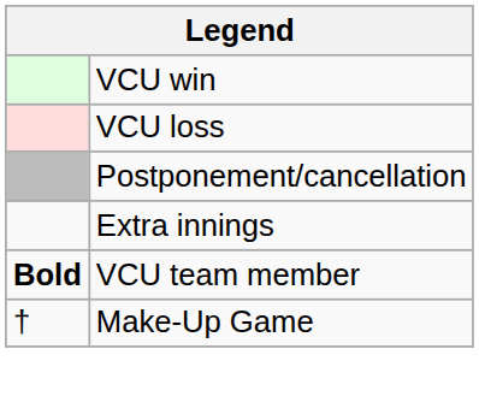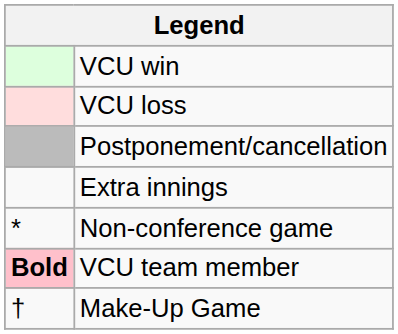 <table class="wikitable" style="font-size:90%">
 <tr>
 <th colspan="2">Legend</th>
 </tr>
 <tr>
 <td bgcolor="#ddffdd"> </td>
 <td>VCU win</td>
 </tr>
 <tr>
 <td bgcolor="#ffdddd"> </td>
 <td>VCU loss</td>
 </tr>
 <tr>
 <td bgcolor="#bbbbbb"> </td>
 <td>Postponement/cancellation</td>
 </tr>
 <tr>
 <td></td>
 <td>Extra innings</td>
 </tr>
 <tr>
-<td><strong>Bold</strong></td>
+<td>*</td>
+<td>Non-conference game</td>
+</tr>
+<tr>
+<td style="background: pink;"><strong>Bold</strong></td>
 <td>VCU team member</td>
 </tr>
 <tr>
 <td>†</td>
 <td>Make-Up Game</td>
 </tr>
 </table>
